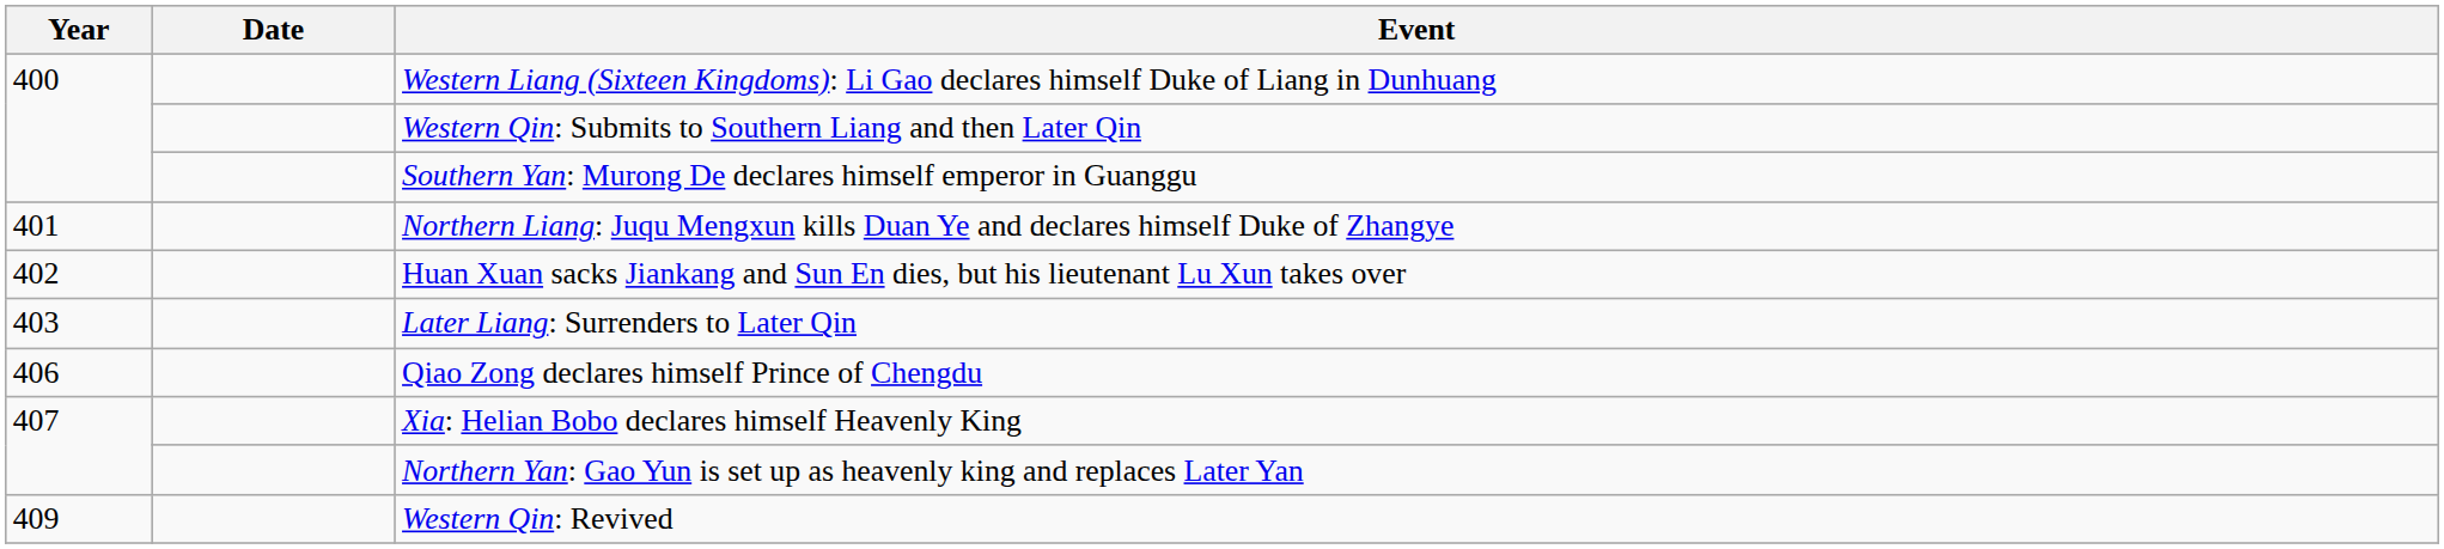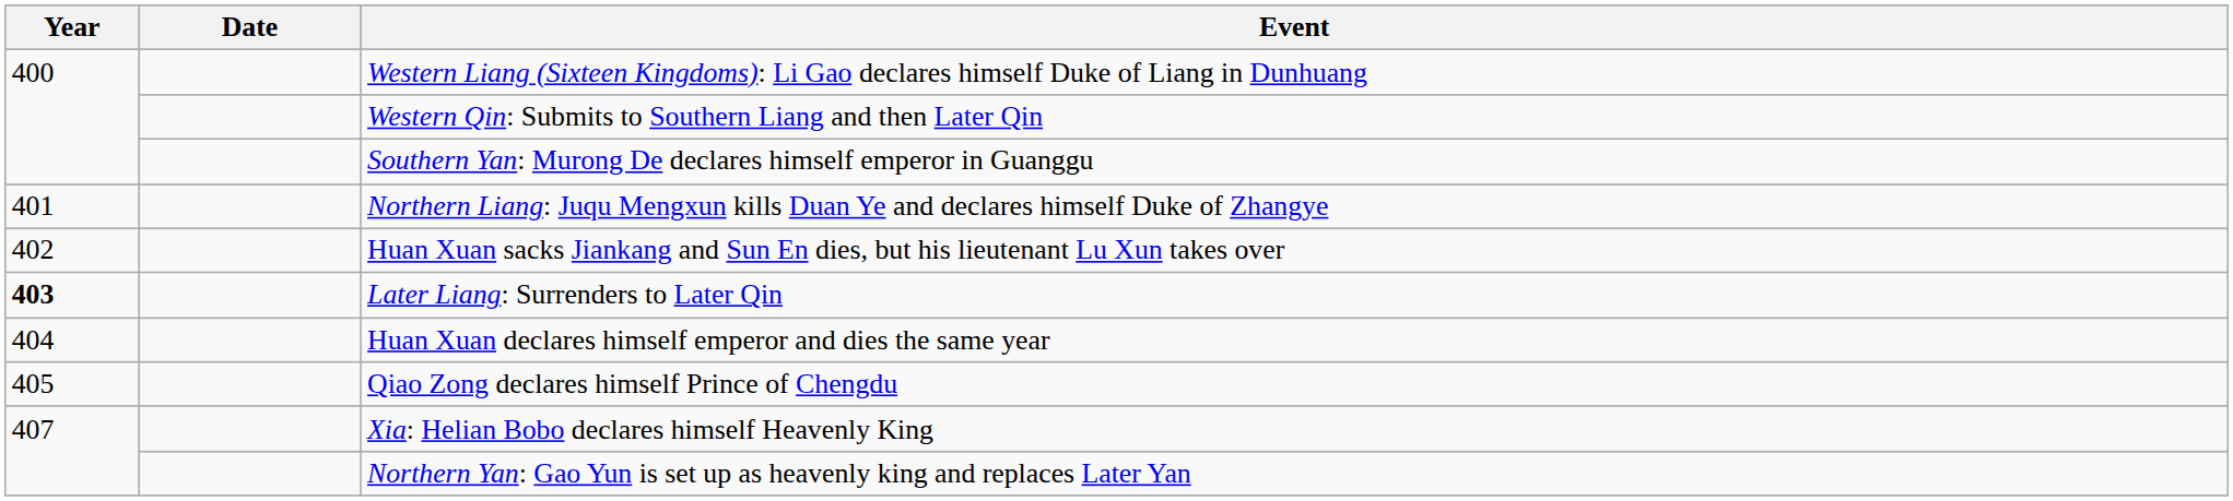 <table class="wikitable" style="width:100%;">
 <tr>
 <th style="width:6%">Year</th>
 <th style="width:10%">Date</th>
 <th>Event</th>
 </tr>
 <tr>
 <td rowspan="3" style="vertical-align:top;">400</td>
 <td></td>
 <td><em><a href='#'>Western Liang (Sixteen Kingdoms)</a></em>: <a href='#'>Li Gao</a> declares himself Duke of Liang in <a href='#'>Dunhuang</a></td>
 </tr>
 <tr>
 <td></td>
 <td><em><a href='#'>Western Qin</a></em>: Submits to <a href='#'>Southern Liang</a> and then <a href='#'>Later Qin</a></td>
 </tr>
 <tr>
 <td></td>
 <td><em><a href='#'>Southern Yan</a></em>: <a href='#'>Murong De</a> declares himself emperor in Guanggu</td>
 </tr>
 <tr>
 <td>401</td>
 <td></td>
 <td><em><a href='#'>Northern Liang</a></em>: <a href='#'>Juqu Mengxun</a> kills <a href='#'>Duan Ye</a> and declares himself Duke of <a href='#'>Zhangye</a></td>
 </tr>
 <tr>
 <td>402</td>
 <td></td>
 <td><a href='#'>Huan Xuan</a> sacks <a href='#'>Jiankang</a> and <a href='#'>Sun En</a> dies, but his lieutenant <a href='#'>Lu Xun</a> takes over</td>
 </tr>
 <tr>
-<td>403</td>
+<td><strong>403</strong></td>
 <td></td>
 <td><em><a href='#'>Later Liang</a></em>: Surrenders to <a href='#'>Later Qin</a></td>
 </tr>
 <tr>
-<td>406</td>
+<td>404</td>
+<td></td>
+<td><a href='#'>Huan Xuan</a> declares himself emperor and dies the same year</td>
+</tr>
+<tr>
+<td>405</td>
 <td></td>
 <td><a href='#'>Qiao Zong</a> declares himself Prince of <a href='#'>Chengdu</a></td>
 </tr>
 <tr>
 <td rowspan="2" style="vertical-align:top;">407</td>
 <td></td>
 <td><em><a href='#'>Xia</a></em>: <a href='#'>Helian Bobo</a> declares himself Heavenly King</td>
 </tr>
 <tr>
 <td></td>
 <td><em><a href='#'>Northern Yan</a></em>: <a href='#'>Gao Yun</a> is set up as heavenly king and replaces <a href='#'>Later Yan</a></td>
 </tr>
-<tr>
-<td>409</td>
-<td></td>
-<td><em><a href='#'>Western Qin</a></em>: Revived</td>
-</tr>
 </table>
